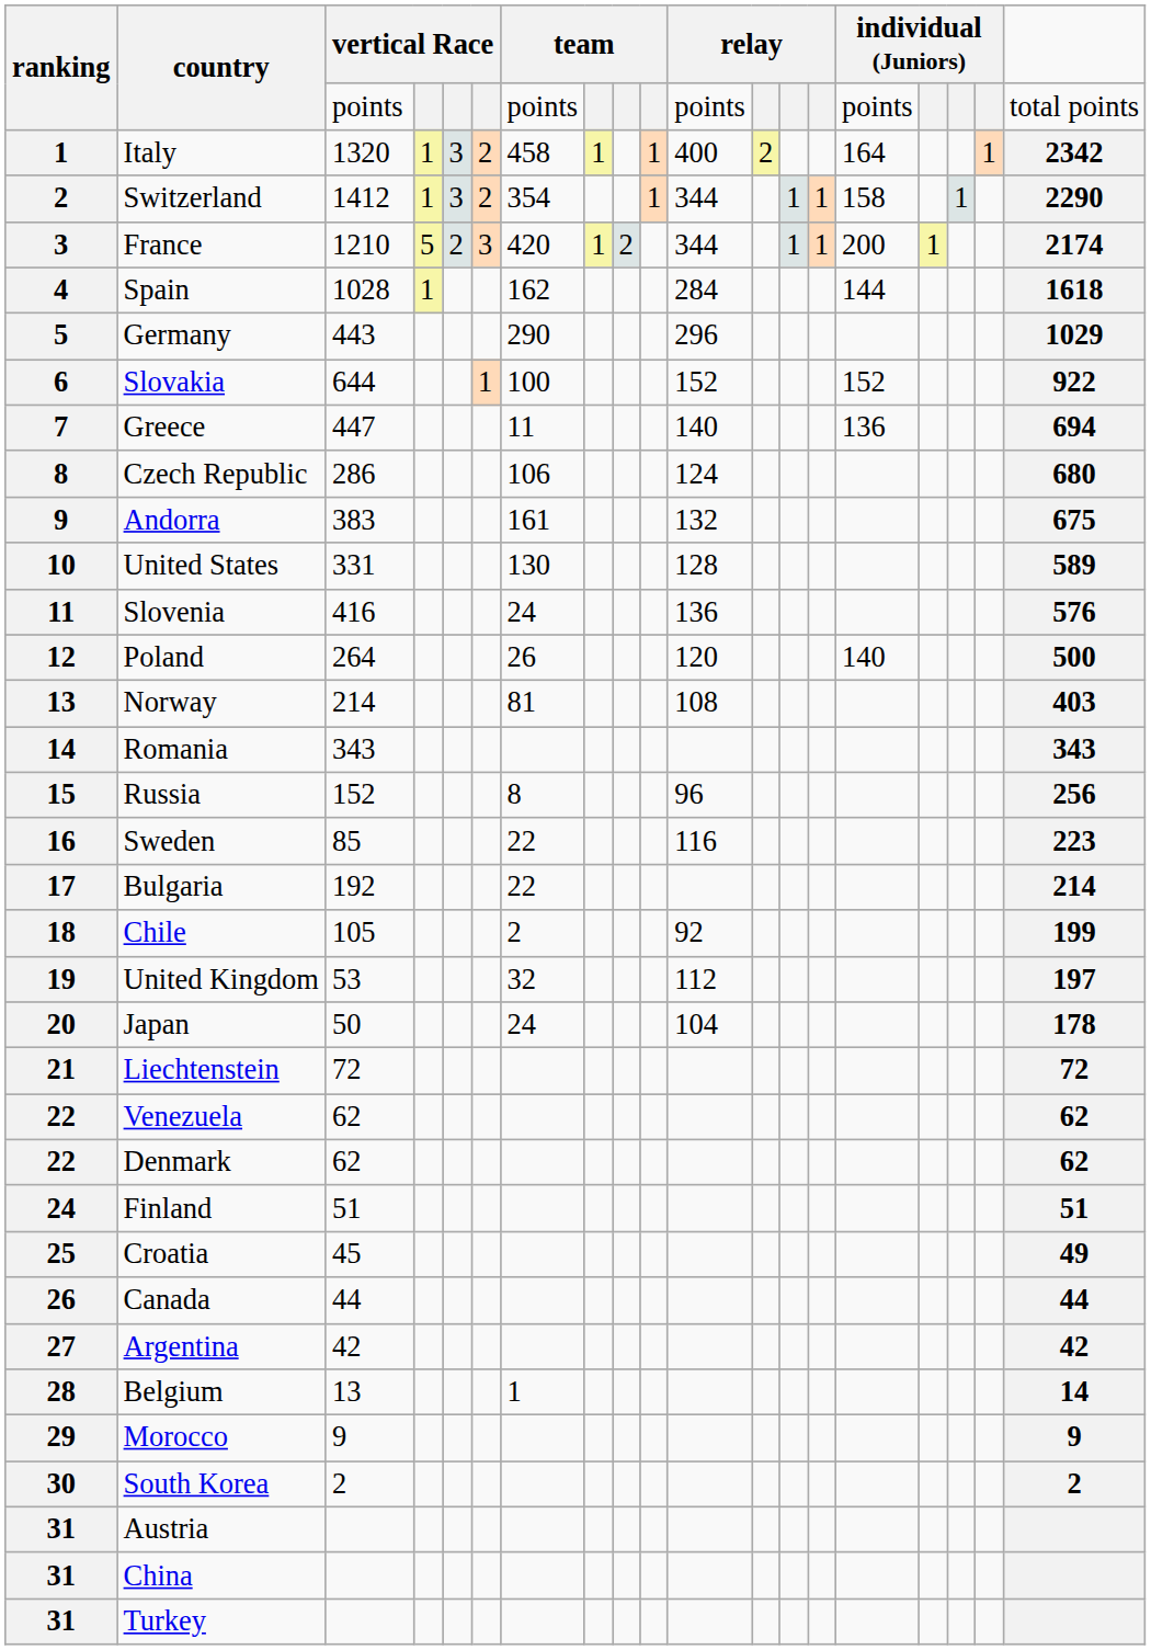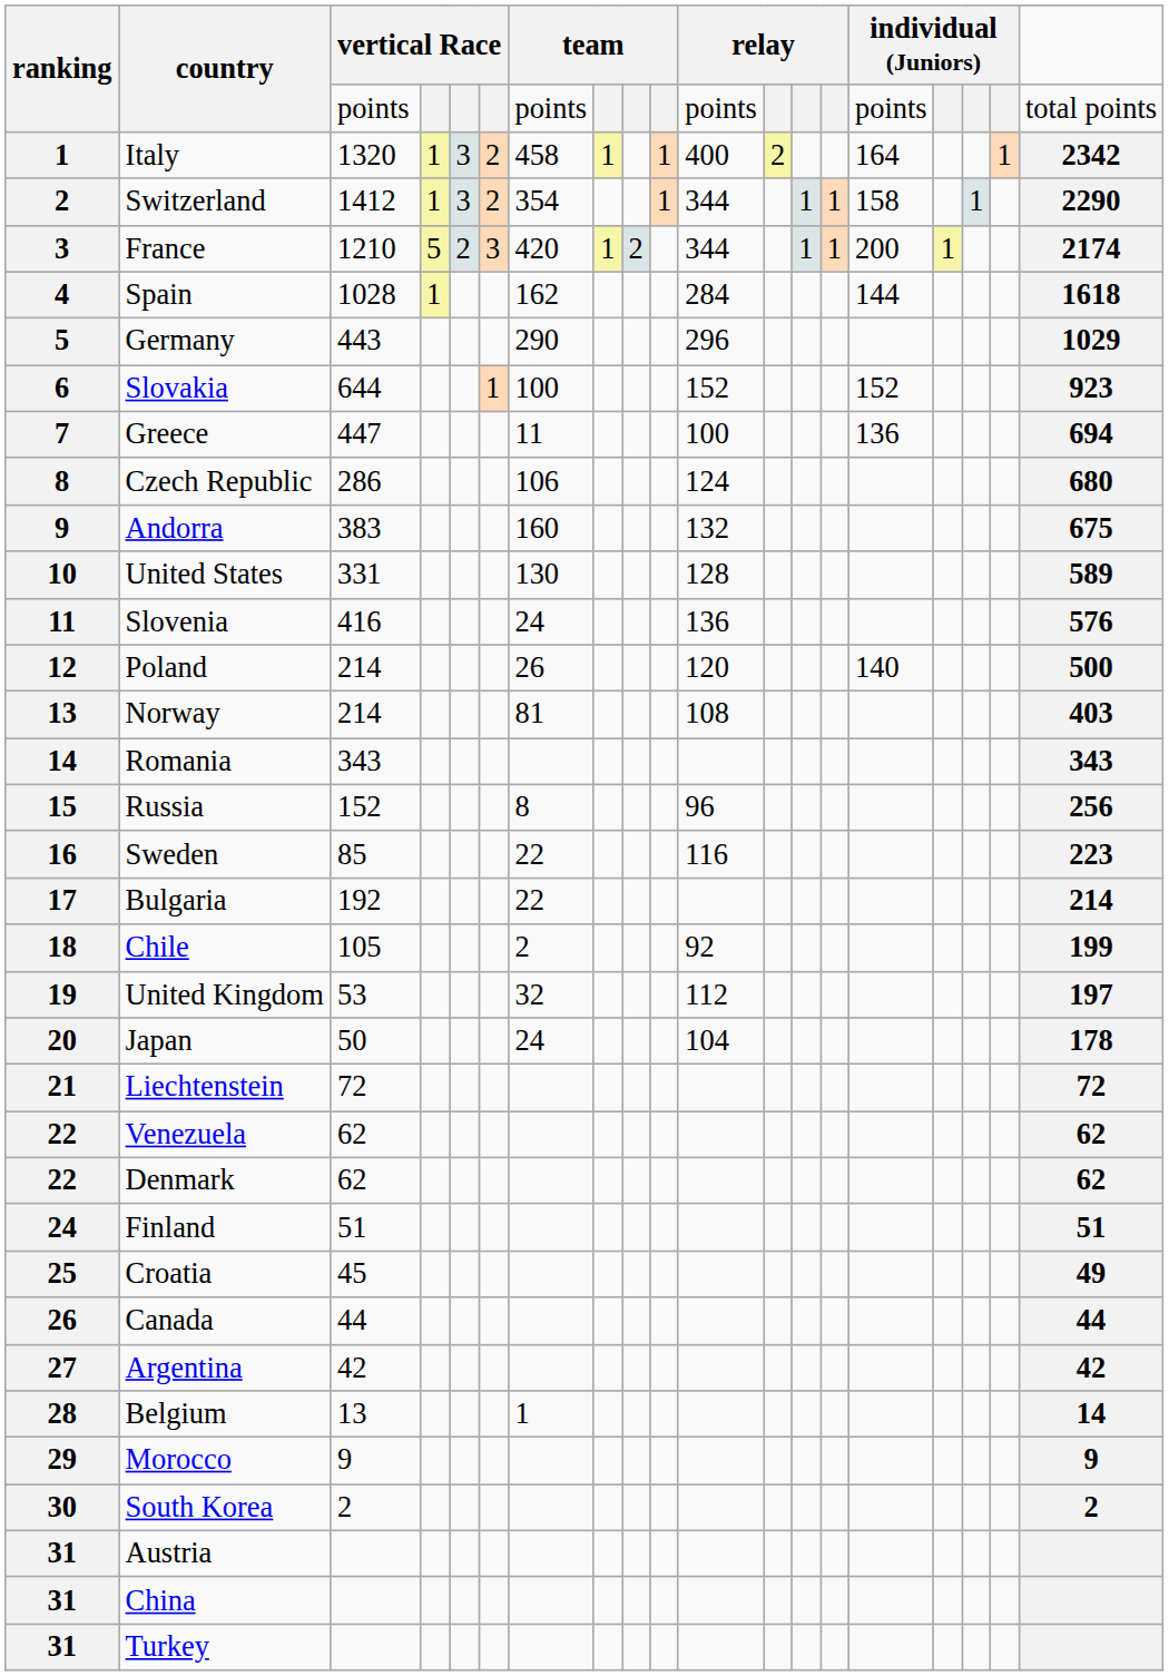 <table class="wikitable">
 <tr>
 <th rowspan="2">ranking</th>
 <th rowspan="2">country</th>
 <th colspan="4">vertical Race</th>
 <th colspan="4">team</th>
 <th colspan="4">relay</th>
 <th colspan="4">individual<br><small>(Juniors)</small></th>
 <td></td>
 </tr>
 <tr>
 <td>points</td>
 <th bgcolor="gold"></th>
 <th bgcolor="silver"></th>
 <th bgcolor="#cc9966"></th>
 <td>points</td>
 <th bgcolor="gold"></th>
 <th bgcolor="silver"></th>
 <th bgcolor="#cc9966"></th>
 <td>points</td>
 <th bgcolor="gold"></th>
 <th bgcolor="silver"></th>
 <th bgcolor="#cc9966"></th>
 <td>points</td>
 <th bgcolor="gold"></th>
 <th bgcolor="silver"></th>
 <th bgcolor="#cc9966"></th>
 <td>total points</td>
 </tr>
 <tr>
 <th>1</th>
 <td> Italy</td>
 <td>1320</td>
 <td bgcolor="#F7F6A8">1</td>
 <td bgcolor="#DCE5E5">3</td>
 <td bgcolor="#FFDAB9">2</td>
 <td>458</td>
 <td bgcolor="#F7F6A8">1</td>
 <td></td>
 <td bgcolor="#FFDAB9">1</td>
 <td>400</td>
 <td bgcolor="#F7F6A8">2</td>
 <td></td>
 <td></td>
 <td>164</td>
 <td></td>
 <td></td>
 <td bgcolor="#FFDAB9">1</td>
 <th>2342</th>
 </tr>
 <tr>
 <th>2</th>
 <td> Switzerland</td>
 <td>1412</td>
 <td bgcolor="#F7F6A8">1</td>
 <td bgcolor="#DCE5E5">3</td>
 <td bgcolor="#FFDAB9">2</td>
 <td>354</td>
 <td></td>
 <td></td>
 <td bgcolor="#FFDAB9">1</td>
 <td>344</td>
 <td></td>
 <td bgcolor="#DCE5E5">1</td>
 <td bgcolor="#FFDAB9">1</td>
 <td>158</td>
 <td></td>
 <td bgcolor="#DCE5E5">1</td>
 <td></td>
 <th>2290</th>
 </tr>
 <tr>
 <th>3</th>
 <td> France</td>
 <td>1210</td>
 <td bgcolor="#F7F6A8">5</td>
 <td bgcolor="#DCE5E5">2</td>
 <td bgcolor="#FFDAB9">3</td>
 <td>420</td>
 <td bgcolor="#F7F6A8">1</td>
 <td bgcolor="#DCE5E5">2</td>
 <td></td>
 <td>344</td>
 <td></td>
 <td bgcolor="#DCE5E5">1</td>
 <td bgcolor="#FFDAB9">1</td>
 <td>200</td>
 <td bgcolor="#F7F6A8">1</td>
 <td></td>
 <td></td>
 <th>2174</th>
 </tr>
 <tr>
 <th>4</th>
 <td> Spain</td>
 <td>1028</td>
 <td bgcolor="#F7F6A8">1</td>
 <td></td>
 <td></td>
 <td>162</td>
 <td></td>
 <td></td>
 <td></td>
 <td>284</td>
 <td></td>
 <td></td>
 <td></td>
 <td>144</td>
 <td></td>
 <td></td>
 <td></td>
 <th>1618</th>
 </tr>
 <tr>
 <th>5</th>
 <td> Germany</td>
 <td>443</td>
 <td></td>
 <td></td>
 <td></td>
 <td>290</td>
 <td></td>
 <td></td>
 <td></td>
 <td>296</td>
 <td></td>
 <td></td>
 <td></td>
 <td></td>
 <td></td>
 <td></td>
 <td></td>
 <th>1029</th>
 </tr>
 <tr>
 <th>6</th>
 <td> <a href='#'>Slovakia</a></td>
 <td>644</td>
 <td></td>
 <td></td>
 <td bgcolor="#FFDAB9">1</td>
 <td>100</td>
 <td></td>
 <td></td>
 <td></td>
 <td>152</td>
 <td></td>
 <td></td>
 <td></td>
 <td>152</td>
 <td></td>
 <td></td>
 <td></td>
-<th>922</th>
+<th>923</th>
 </tr>
 <tr>
 <th>7</th>
 <td> Greece</td>
 <td>447</td>
 <td></td>
 <td></td>
 <td></td>
 <td>11</td>
 <td></td>
 <td></td>
 <td></td>
-<td>140</td>
+<td>100</td>
 <td></td>
 <td></td>
 <td></td>
 <td>136</td>
 <td></td>
 <td></td>
 <td></td>
 <th>694</th>
 </tr>
 <tr>
 <th>8</th>
 <td> Czech Republic</td>
 <td>286</td>
 <td></td>
 <td></td>
 <td></td>
 <td>106</td>
 <td></td>
 <td></td>
 <td></td>
 <td>124</td>
 <td></td>
 <td></td>
 <td></td>
 <td></td>
 <td></td>
 <td></td>
 <td></td>
 <th>680</th>
 </tr>
 <tr>
 <th>9</th>
 <td> <a href='#'>Andorra</a></td>
 <td>383</td>
 <td></td>
 <td></td>
 <td></td>
-<td>161</td>
+<td>160</td>
 <td></td>
 <td></td>
 <td></td>
 <td>132</td>
 <td></td>
 <td></td>
 <td></td>
 <td></td>
 <td></td>
 <td></td>
 <td></td>
 <th>675</th>
 </tr>
 <tr>
 <th>10</th>
 <td> United States</td>
 <td>331</td>
 <td></td>
 <td></td>
 <td></td>
 <td>130</td>
 <td></td>
 <td></td>
 <td></td>
 <td>128</td>
 <td></td>
 <td></td>
 <td></td>
 <td></td>
 <td></td>
 <td></td>
 <td></td>
 <th>589</th>
 </tr>
 <tr>
 <th>11</th>
 <td> Slovenia</td>
 <td>416</td>
 <td></td>
 <td></td>
 <td></td>
 <td>24</td>
 <td></td>
 <td></td>
 <td></td>
 <td>136</td>
 <td></td>
 <td></td>
 <td></td>
 <td></td>
 <td></td>
 <td></td>
 <td></td>
 <th>576</th>
 </tr>
 <tr>
 <th>12</th>
 <td> Poland</td>
-<td>264</td>
+<td>214</td>
 <td></td>
 <td></td>
 <td></td>
 <td>26</td>
 <td></td>
 <td></td>
 <td></td>
 <td>120</td>
 <td></td>
 <td></td>
 <td></td>
 <td>140</td>
 <td></td>
 <td></td>
 <td></td>
 <th>500</th>
 </tr>
 <tr>
 <th>13</th>
 <td> Norway</td>
 <td>214</td>
 <td></td>
 <td></td>
 <td></td>
 <td>81</td>
 <td></td>
 <td></td>
 <td></td>
 <td>108</td>
 <td></td>
 <td></td>
 <td></td>
 <td></td>
 <td></td>
 <td></td>
 <td></td>
 <th>403</th>
 </tr>
 <tr>
 <th>14</th>
 <td> Romania</td>
 <td>343</td>
 <td></td>
 <td></td>
 <td></td>
 <td></td>
 <td></td>
 <td></td>
 <td></td>
 <td></td>
 <td></td>
 <td></td>
 <td></td>
 <td></td>
 <td></td>
 <td></td>
 <td></td>
 <th>343</th>
 </tr>
 <tr>
 <th>15</th>
 <td> Russia</td>
 <td>152</td>
 <td></td>
 <td></td>
 <td></td>
 <td>8</td>
 <td></td>
 <td></td>
 <td></td>
 <td>96</td>
 <td></td>
 <td></td>
 <td></td>
 <td></td>
 <td></td>
 <td></td>
 <td></td>
 <th>256</th>
 </tr>
 <tr>
 <th>16</th>
 <td> Sweden</td>
 <td>85</td>
 <td></td>
 <td></td>
 <td></td>
 <td>22</td>
 <td></td>
 <td></td>
 <td></td>
 <td>116</td>
 <td></td>
 <td></td>
 <td></td>
 <td></td>
 <td></td>
 <td></td>
 <td></td>
 <th>223</th>
 </tr>
 <tr>
 <th>17</th>
 <td> Bulgaria</td>
 <td>192</td>
 <td></td>
 <td></td>
 <td></td>
 <td>22</td>
 <td></td>
 <td></td>
 <td></td>
 <td></td>
 <td></td>
 <td></td>
 <td></td>
 <td></td>
 <td></td>
 <td></td>
 <td></td>
 <th>214</th>
 </tr>
 <tr>
 <th>18</th>
 <td> <a href='#'>Chile</a></td>
 <td>105</td>
 <td></td>
 <td></td>
 <td></td>
 <td>2</td>
 <td></td>
 <td></td>
 <td></td>
 <td>92</td>
 <td></td>
 <td></td>
 <td></td>
 <td></td>
 <td></td>
 <td></td>
 <td></td>
 <th>199</th>
 </tr>
 <tr>
 <th>19</th>
 <td> United Kingdom</td>
 <td>53</td>
 <td></td>
 <td></td>
 <td></td>
 <td>32</td>
 <td></td>
 <td></td>
 <td></td>
 <td>112</td>
 <td></td>
 <td></td>
 <td></td>
 <td></td>
 <td></td>
 <td></td>
 <td></td>
 <th>197</th>
 </tr>
 <tr>
 <th>20</th>
 <td> Japan</td>
 <td>50</td>
 <td></td>
 <td></td>
 <td></td>
 <td>24</td>
 <td></td>
 <td></td>
 <td></td>
 <td>104</td>
 <td></td>
 <td></td>
 <td></td>
 <td></td>
 <td></td>
 <td></td>
 <td></td>
 <th>178</th>
 </tr>
 <tr>
 <th>21</th>
 <td> <a href='#'>Liechtenstein</a></td>
 <td>72</td>
 <td></td>
 <td></td>
 <td></td>
 <td></td>
 <td></td>
 <td></td>
 <td></td>
 <td></td>
 <td></td>
 <td></td>
 <td></td>
 <td></td>
 <td></td>
 <td></td>
 <td></td>
 <th>72</th>
 </tr>
 <tr>
 <th>22</th>
 <td> <a href='#'>Venezuela</a></td>
 <td>62</td>
 <td></td>
 <td></td>
 <td></td>
 <td></td>
 <td></td>
 <td></td>
 <td></td>
 <td></td>
 <td></td>
 <td></td>
 <td></td>
 <td></td>
 <td></td>
 <td></td>
 <td></td>
 <th>62</th>
 </tr>
 <tr>
 <th>22</th>
 <td> Denmark</td>
 <td>62</td>
 <td></td>
 <td></td>
 <td></td>
 <td></td>
 <td></td>
 <td></td>
 <td></td>
 <td></td>
 <td></td>
 <td></td>
 <td></td>
 <td></td>
 <td></td>
 <td></td>
 <td></td>
 <th>62</th>
 </tr>
 <tr>
 <th>24</th>
 <td> Finland</td>
 <td>51</td>
 <td></td>
 <td></td>
 <td></td>
 <td></td>
 <td></td>
 <td></td>
 <td></td>
 <td></td>
 <td></td>
 <td></td>
 <td></td>
 <td></td>
 <td></td>
 <td></td>
 <td></td>
 <th>51</th>
 </tr>
 <tr>
 <th>25</th>
 <td> Croatia</td>
 <td>45</td>
 <td></td>
 <td></td>
 <td></td>
 <td></td>
 <td></td>
 <td></td>
 <td></td>
 <td></td>
 <td></td>
 <td></td>
 <td></td>
 <td></td>
 <td></td>
 <td></td>
 <td></td>
 <th>49</th>
 </tr>
 <tr>
 <th>26</th>
 <td> Canada</td>
 <td>44</td>
 <td></td>
 <td></td>
 <td></td>
 <td></td>
 <td></td>
 <td></td>
 <td></td>
 <td></td>
 <td></td>
 <td></td>
 <td></td>
 <td></td>
 <td></td>
 <td></td>
 <td></td>
 <th>44</th>
 </tr>
 <tr>
 <th>27</th>
 <td> <a href='#'>Argentina</a></td>
 <td>42</td>
 <td></td>
 <td></td>
 <td></td>
 <td></td>
 <td></td>
 <td></td>
 <td></td>
 <td></td>
 <td></td>
 <td></td>
 <td></td>
 <td></td>
 <td></td>
 <td></td>
 <td></td>
 <th>42</th>
 </tr>
 <tr>
 <th>28</th>
 <td> Belgium</td>
 <td>13</td>
 <td></td>
 <td></td>
 <td></td>
 <td>1</td>
 <td></td>
 <td></td>
 <td></td>
 <td></td>
 <td></td>
 <td></td>
 <td></td>
 <td></td>
 <td></td>
 <td></td>
 <td></td>
 <th>14</th>
 </tr>
 <tr>
 <th>29</th>
 <td> <a href='#'>Morocco</a></td>
 <td>9</td>
 <td></td>
 <td></td>
 <td></td>
 <td></td>
 <td></td>
 <td></td>
 <td></td>
 <td></td>
 <td></td>
 <td></td>
 <td></td>
 <td></td>
 <td></td>
 <td></td>
 <td></td>
 <th>9</th>
 </tr>
 <tr>
 <th>30</th>
 <td> <a href='#'>South Korea</a></td>
 <td>2</td>
 <td></td>
 <td></td>
 <td></td>
 <td></td>
 <td></td>
 <td></td>
 <td></td>
 <td></td>
 <td></td>
 <td></td>
 <td></td>
 <td></td>
 <td></td>
 <td></td>
 <td></td>
 <th>2</th>
 </tr>
 <tr>
 <th>31</th>
 <td> Austria</td>
 <td></td>
 <td></td>
 <td></td>
 <td></td>
 <td></td>
 <td></td>
 <td></td>
 <td></td>
 <td></td>
 <td></td>
 <td></td>
 <td></td>
 <td></td>
 <td></td>
 <td></td>
 <td></td>
 <th></th>
 </tr>
 <tr>
 <th>31</th>
 <td> <a href='#'>China</a></td>
 <td></td>
 <td></td>
 <td></td>
 <td></td>
 <td></td>
 <td></td>
 <td></td>
 <td></td>
 <td></td>
 <td></td>
 <td></td>
 <td></td>
 <td></td>
 <td></td>
 <td></td>
 <td></td>
 <th></th>
 </tr>
 <tr>
 <th>31</th>
 <td> <a href='#'>Turkey</a></td>
 <td></td>
 <td></td>
 <td></td>
 <td></td>
 <td></td>
 <td></td>
 <td></td>
 <td></td>
 <td></td>
 <td></td>
 <td></td>
 <td></td>
 <td></td>
 <td></td>
 <td></td>
 <td></td>
 <th></th>
 </tr>
 </table>
